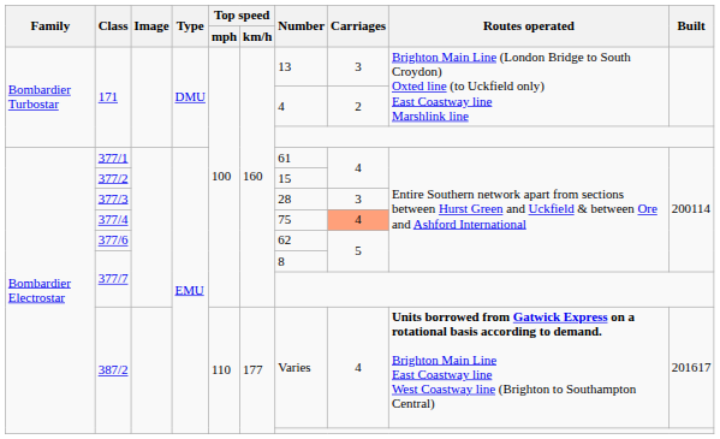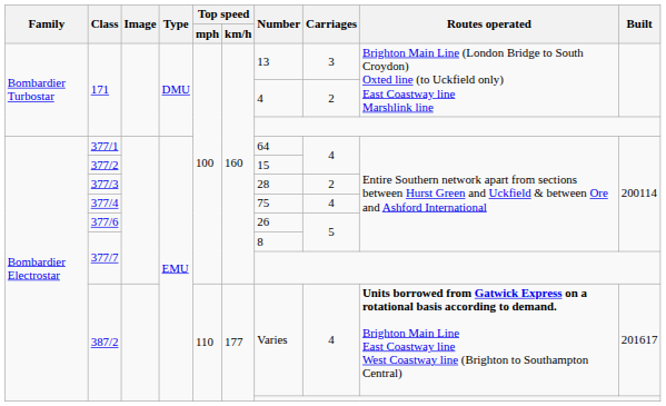 <table class="wikitable">
 <tr ---- bgcolor="#f9f9f9">
 <th rowspan="2">Family</th>
 <th rowspan="2">Class</th>
 <th rowspan="2">Image</th>
 <th rowspan="2">Type</th>
 <th colspan="2">Top speed</th>
 <th rowspan="2">Number</th>
 <th rowspan="2">Carriages</th>
 <th rowspan="2">Routes operated</th>
 <th rowspan="2">Built</th>
 </tr>
 <tr>
 <th>mph</th>
 <th>km/h</th>
 </tr>
 <tr>
 <td rowspan="3"><a href='#'>Bombardier Turbostar</a></td>
 <td rowspan="3"><a href='#'>171</a></td>
 <td rowspan="3"><br></td>
 <td rowspan="3"><a href='#'>DMU</a></td>
 <td rowspan="10">100</td>
 <td rowspan="10">160</td>
 <td>13</td>
 <td align=center>3</td>
 <td rowspan="2"><a href='#'>Brighton Main Line</a> (London Bridge to South Croydon)<br><a href='#'>Oxted line</a> (to Uckfield only)<br><a href='#'>East Coastway line</a><br><a href='#'>Marshlink line</a></td>
 <td rowspan="2"></td>
 </tr>
 <tr>
 <td>4</td>
 <td align=center>2</td>
 </tr>
 <tr>
 <td colspan="4"><br></td>
 </tr>
 <tr>
 <td rowspan="9"><a href='#'>Bombardier Electrostar</a></td>
 <td rowspan="1"><a href='#'>377/1</a></td>
 <td rowspan="7"><br><br></td>
 <td rowspan="9"><a href='#'>EMU</a></td>
-<td>61</td>
+<td>64</td>
 <td rowspan="2" align="center">4</td>
 <td rowspan="6">Entire Southern network apart from sections between <a href='#'>Hurst Green</a> and <a href='#'>Uckfield</a> & between <a href='#'>Ore</a> and <a href='#'>Ashford International</a></td>
 <td rowspan="6">200114</td>
 </tr>
 <tr>
 <td rowspan="1"><a href='#'>377/2</a></td>
 <td>15</td>
 </tr>
 <tr>
 <td rowspan="1"><a href='#'>377/3</a></td>
 <td>28</td>
-<td align="center">3</td>
+<td align="center">2</td>
 </tr>
 <tr>
 <td rowspan="1"><a href='#'>377/4</a></td>
 <td>75</td>
-<td align="center" style="background: lightsalmon;">4</td>
+<td align="center">4</td>
 </tr>
 <tr>
 <td rowspan="1"><a href='#'>377/6</a></td>
-<td>62</td>
+<td>26</td>
 <td rowspan="2" align="center">5</td>
 </tr>
 <tr>
 <td rowspan="2"><a href='#'>377/7</a></td>
 <td>8</td>
 </tr>
 <tr>
 <td colspan="4"><br><br></td>
 </tr>
 <tr>
 <td rowspan="2"><a href='#'>387/2</a></td>
 <td rowspan="2"></td>
 <td rowspan="2">110</td>
 <td rowspan="2">177</td>
 <td>Varies</td>
 <td align="center">4</td>
 <td><strong>Units borrowed from <a href='#'>Gatwick Express</a> on a rotational basis according to demand.</strong><p><a href='#'>Brighton Main Line</a><br><a href='#'>East Coastway line</a><br><a href='#'>West Coastway line</a> (Brighton to Southampton Central)</p></td>
 <td>201617</td>
 </tr>
 <tr>
 <td colspan="4"></td>
 </tr>
 </table>
